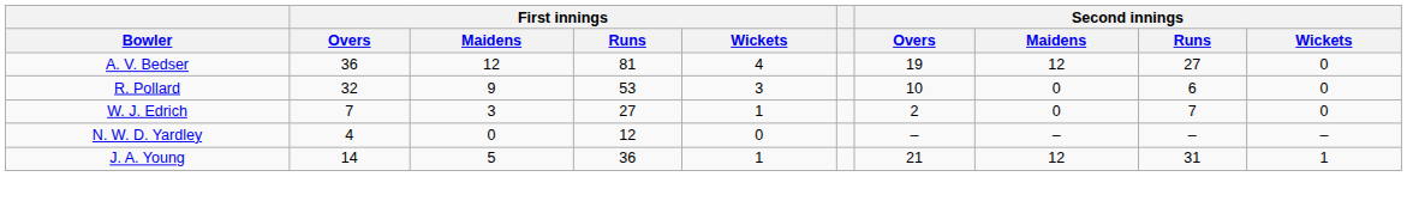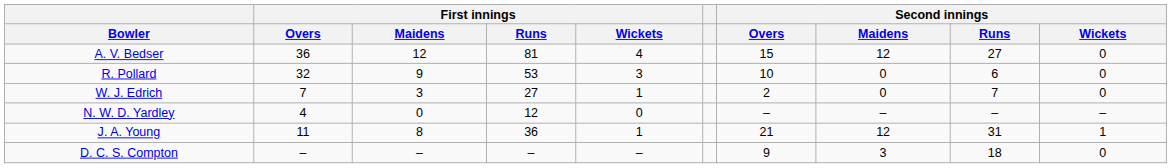 <table class="wikitable" style="font-size: 85%; text-align: center; width: 100%;">
 <tr>
 <th></th>
 <th colspan="4">First innings</th>
 <th></th>
 <th colspan="4">Second innings</th>
 </tr>
 <tr>
 <th><a href='#'>Bowler</a></th>
 <th><a href='#'>Overs</a></th>
 <th><a href='#'>Maidens</a></th>
 <th><a href='#'>Runs</a></th>
 <th><a href='#'>Wickets</a></th>
 <th></th>
 <th><a href='#'>Overs</a></th>
 <th><a href='#'>Maidens</a></th>
 <th><a href='#'>Runs</a></th>
 <th><a href='#'>Wickets</a></th>
 </tr>
 <tr>
 <td><a href='#'>A. V. Bedser</a></td>
 <td>36</td>
 <td>12</td>
 <td>81</td>
 <td>4</td>
 <td></td>
-<td>19</td>
+<td>15</td>
 <td>12</td>
 <td>27</td>
 <td>0</td>
 </tr>
 <tr>
 <td><a href='#'>R. Pollard</a></td>
 <td>32</td>
 <td>9</td>
 <td>53</td>
 <td>3</td>
 <td></td>
 <td>10</td>
 <td>0</td>
 <td>6</td>
 <td>0</td>
 </tr>
 <tr>
 <td><a href='#'>W. J. Edrich</a></td>
 <td>7</td>
 <td>3</td>
 <td>27</td>
 <td>1</td>
 <td></td>
 <td>2</td>
 <td>0</td>
 <td>7</td>
 <td>0</td>
 </tr>
 <tr>
 <td><a href='#'>N. W. D. Yardley</a></td>
 <td>4</td>
 <td>0</td>
 <td>12</td>
 <td>0</td>
 <td></td>
 <td>–</td>
 <td>–</td>
 <td>–</td>
 <td>–</td>
 </tr>
 <tr>
 <td><a href='#'>J. A. Young</a></td>
-<td>14</td>
-<td>5</td>
+<td>11</td>
+<td>8</td>
 <td>36</td>
 <td>1</td>
 <td></td>
 <td>21</td>
 <td>12</td>
 <td>31</td>
 <td>1</td>
 </tr>
+<tr>
+<td><a href='#'>D. C. S. Compton</a></td>
+<td>–</td>
+<td>–</td>
+<td>–</td>
+<td>–</td>
+<td></td>
+<td>9</td>
+<td>3</td>
+<td>18</td>
+<td>0</td>
+</tr>
 </table>
